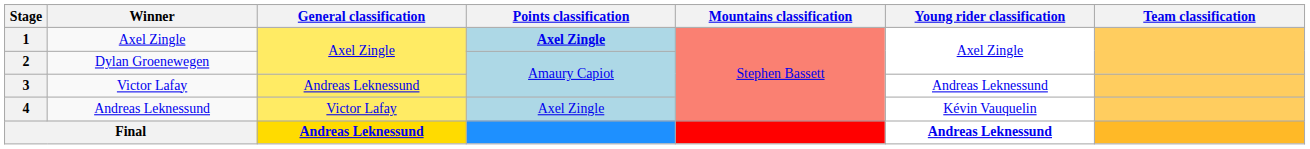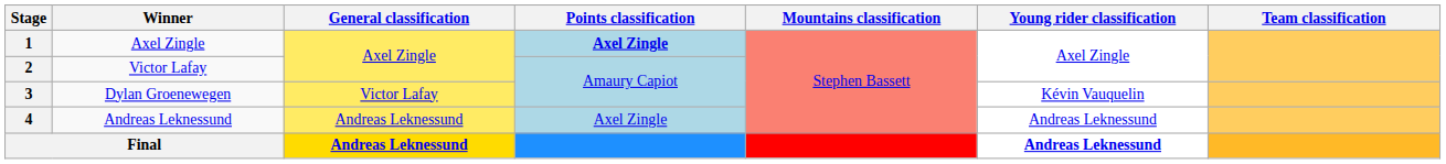 <table class="wikitable" style="text-align: center; font-size:smaller;">
 <tr style="background:#efefef;">
 <th scope="col" style="width:2%;">Stage</th>
 <th scope="col" style="width:14%;">Winner</th>
 <th scope="col" style="width:14%;"><a href='#'>General classification</a><br></th>
 <th scope="col" style="width:14%;"><a href='#'>Points classification</a><br></th>
 <th scope="col" style="width:14%;"><a href='#'>Mountains classification</a><br></th>
 <th scope="col" style="width:14%;"><a href='#'>Young rider classification</a><br></th>
 <th scope="col" style="width:14%;"><a href='#'>Team classification</a></th>
 </tr>
 <tr>
 <th>1</th>
 <td><a href='#'>Axel Zingle</a></td>
 <td style="background:#FFEB64;" rowspan="2"><a href='#'>Axel Zingle</a></td>
 <td style="background:#ADD8E6;"><strong><a href='#'>Axel Zingle</a></strong></td>
 <td style="background:salmon;" rowspan="4"><a href='#'>Stephen Bassett</a></td>
 <td style="background:white;" rowspan="2"><a href='#'>Axel Zingle</a></td>
 <td style="background:#FFCD5F;" rowspan="2"></td>
 </tr>
 <tr>
 <th>2</th>
-<td><a href='#'>Dylan Groenewegen</a></td>
+<td><a href='#'>Victor Lafay</a></td>
 <td style="background:#ADD8E6;" rowspan="2"><a href='#'>Amaury Capiot</a></td>
 </tr>
 <tr>
 <th>3</th>
-<td><a href='#'>Victor Lafay</a></td>
-<td style="background:#FFEB64;"><a href='#'>Andreas Leknessund</a></td>
-<td style="background:white;"><a href='#'>Andreas Leknessund</a></td>
+<td><a href='#'>Dylan Groenewegen</a></td>
+<td style="background:#FFEB64;"><a href='#'>Victor Lafay</a></td>
+<td style="background:white;"><a href='#'>Kévin Vauquelin</a></td>
 <td style="background:#FFCD5F;"></td>
 </tr>
 <tr>
 <th>4</th>
 <td><a href='#'>Andreas Leknessund</a></td>
-<td style="background:#FFEB64;"><a href='#'>Victor Lafay</a></td>
+<td style="background:#FFEB64;"><a href='#'>Andreas Leknessund</a></td>
 <td style="background:#ADD8E6;"><a href='#'>Axel Zingle</a></td>
-<td style="background:white;"><a href='#'>Kévin Vauquelin</a></td>
+<td style="background:white;"><a href='#'>Andreas Leknessund</a></td>
 <td style="background:#FFCD5F;"></td>
 </tr>
 <tr>
 <th colspan="2">Final</th>
 <th style="background:#FFDB00;"><a href='#'>Andreas Leknessund</a></th>
 <th style="background:dodgerblue;"></th>
 <th style="background:red;"></th>
 <th style="background:white;"><a href='#'>Andreas Leknessund</a></th>
 <th style="background:#FFB927;"></th>
 </tr>
 </table>
